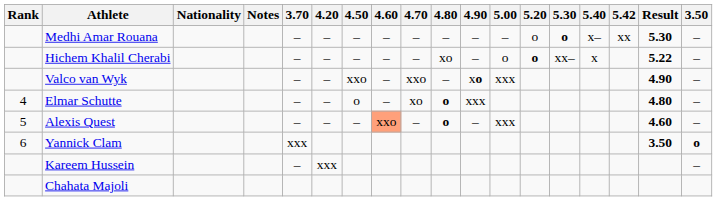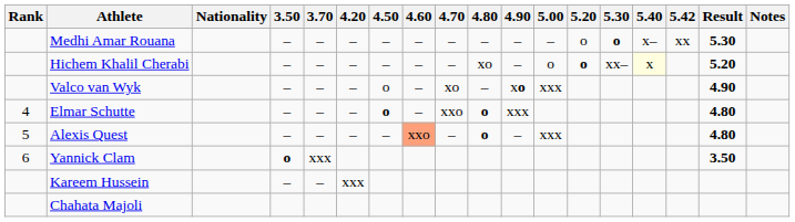 <table class="wikitable sortable" style="text-align:center">
 <tr>
 <th>Rank</th>
 <th>Athlete</th>
 <th>Nationality</th>
-<th>Notes</th>
+<th>3.50</th>
 <th>3.70</th>
 <th>4.20</th>
 <th>4.50</th>
 <th>4.60</th>
 <th>4.70</th>
 <th>4.80</th>
 <th>4.90</th>
 <th>5.00</th>
 <th>5.20</th>
 <th>5.30</th>
 <th>5.40</th>
 <th>5.42</th>
 <th>Result</th>
-<th>3.50</th>
+<th>Notes</th>
 </tr>
 <tr>
 <td></td>
 <td align="left"><a href='#'>Medhi Amar Rouana</a></td>
 <td align=left></td>
-<td></td>
+<td>–</td>
 <td>–</td>
 <td>–</td>
 <td>–</td>
 <td>–</td>
 <td>–</td>
 <td>–</td>
 <td>–</td>
 <td>–</td>
 <td>o</td>
 <td><strong>o</strong></td>
 <td>x–</td>
 <td>xx</td>
 <td><strong>5.30</strong></td>
-<td>–</td>
+<td></td>
 </tr>
 <tr>
 <td></td>
 <td align="left"><a href='#'>Hichem Khalil Cherabi</a></td>
 <td align=left></td>
-<td></td>
+<td>–</td>
 <td>–</td>
 <td>–</td>
 <td>–</td>
 <td>–</td>
 <td>–</td>
 <td>xo</td>
 <td>–</td>
 <td>o</td>
 <td><strong>o</strong></td>
 <td>xx–</td>
-<td>x</td>
+<td style="background: lightyellow;">x</td>
 <td></td>
-<td><strong>5.22</strong></td>
-<td>–</td>
+<td><strong>5.20</strong></td>
+<td></td>
 </tr>
 <tr>
 <td></td>
 <td align="left"><a href='#'>Valco van Wyk</a></td>
 <td align=left></td>
-<td></td>
 <td>–</td>
 <td>–</td>
-<td>xxo</td>
 <td>–</td>
-<td>xxo</td>
+<td>o</td>
+<td>–</td>
+<td>xo</td>
 <td>–</td>
 <td>x<strong>o</strong></td>
 <td>xxx</td>
 <td></td>
 <td></td>
 <td></td>
 <td></td>
 <td><strong>4.90</strong></td>
-<td>–</td>
+<td></td>
 </tr>
 <tr>
 <td>4</td>
 <td align="left"><a href='#'>Elmar Schutte</a></td>
 <td align=left></td>
-<td></td>
 <td>–</td>
 <td>–</td>
-<td>o</td>
 <td>–</td>
-<td>xo</td>
+<td><strong>o</strong></td>
+<td>–</td>
+<td>xxo</td>
 <td><strong>o</strong></td>
 <td>xxx</td>
 <td></td>
 <td></td>
 <td></td>
 <td></td>
 <td></td>
 <td><strong>4.80</strong></td>
-<td>–</td>
+<td></td>
 </tr>
 <tr>
 <td>5</td>
 <td align="left"><a href='#'>Alexis Quest</a></td>
 <td align=left></td>
-<td></td>
+<td>–</td>
 <td>–</td>
 <td>–</td>
 <td>–</td>
 <td style="background: lightsalmon;">xxo</td>
 <td>–</td>
 <td><strong>o</strong></td>
 <td>–</td>
 <td>xxx</td>
 <td></td>
 <td></td>
 <td></td>
 <td></td>
-<td><strong>4.60</strong></td>
-<td>–</td>
+<td><strong>4.80</strong></td>
+<td></td>
 </tr>
 <tr>
 <td>6</td>
 <td align="left"><a href='#'>Yannick Clam</a></td>
 <td align=left></td>
-<td></td>
+<td><strong>o</strong></td>
 <td>xxx</td>
 <td></td>
 <td></td>
 <td></td>
 <td></td>
 <td></td>
 <td></td>
 <td></td>
 <td></td>
 <td></td>
 <td></td>
 <td></td>
 <td><strong>3.50</strong></td>
-<td><strong>o</strong></td>
+<td></td>
 </tr>
 <tr>
 <td></td>
 <td align="left"><a href='#'>Kareem Hussein</a></td>
 <td align=left></td>
-<td></td>
+<td>–</td>
 <td>–</td>
 <td>xxx</td>
 <td></td>
 <td></td>
 <td></td>
 <td></td>
 <td></td>
 <td></td>
 <td></td>
 <td></td>
 <td></td>
 <td></td>
 <td><strong></strong></td>
-<td>–</td>
+<td></td>
 </tr>
 <tr>
 <td></td>
 <td align="left"><a href='#'>Chahata Majoli</a></td>
 <td align=left></td>
 <td></td>
 <td></td>
 <td></td>
 <td></td>
 <td></td>
 <td></td>
 <td></td>
 <td></td>
 <td></td>
 <td></td>
 <td></td>
 <td></td>
 <td></td>
 <td><strong></strong></td>
 <td></td>
 </tr>
 </table>
